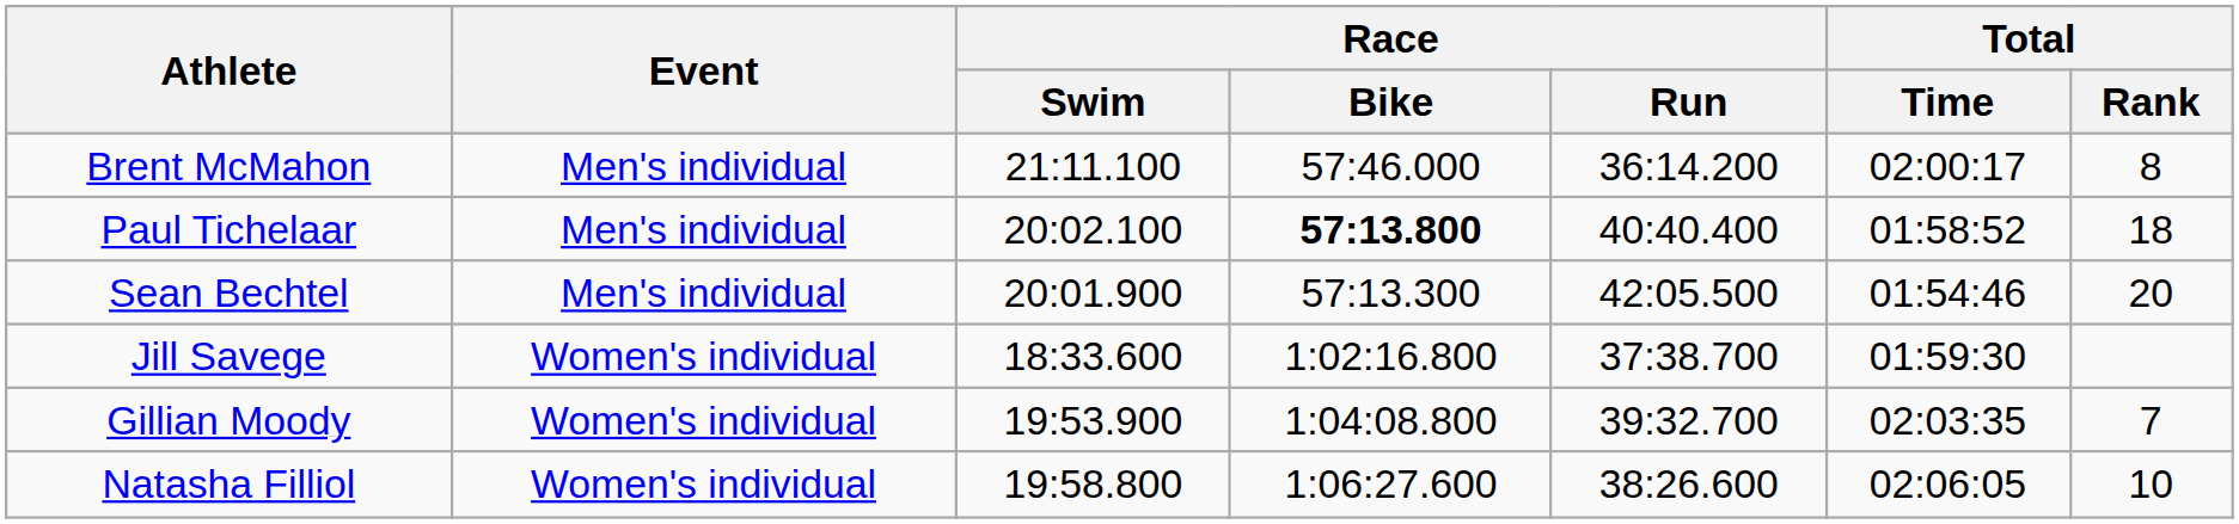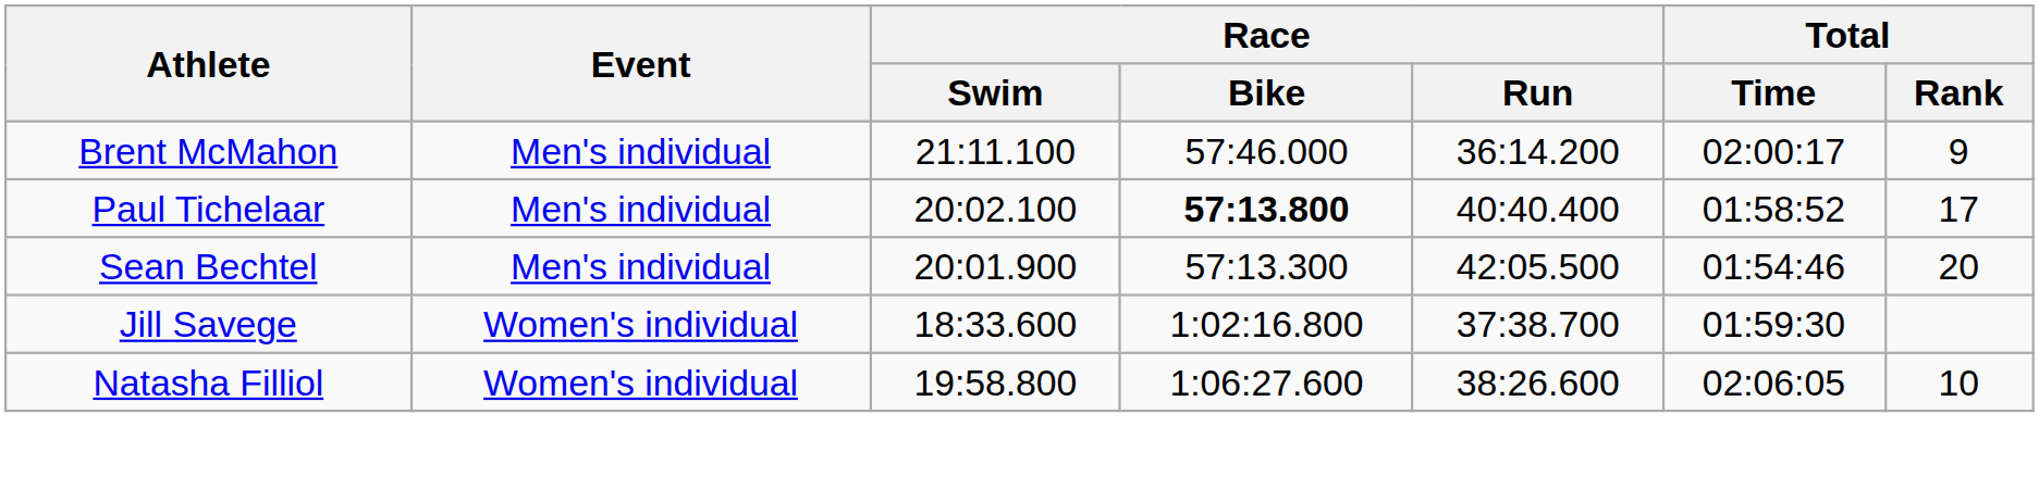 <table class="wikitable" style="font-size:95%; text-align:center;" width="95%">
 <tr>
 <th rowspan="2">Athlete</th>
 <th rowspan="2">Event</th>
 <th colspan="3">Race</th>
 <th colspan="2">Total</th>
 </tr>
 <tr>
 <th>Swim</th>
 <th>Bike</th>
 <th>Run</th>
 <th>Time</th>
 <th>Rank</th>
 </tr>
 <tr>
 <td width=20%><a href='#'>Brent McMahon</a></td>
 <td><a href='#'>Men's individual</a></td>
 <td>21:11.100</td>
 <td>57:46.000</td>
 <td>36:14.200</td>
 <td>02:00:17</td>
-<td>8</td>
+<td>9</td>
 </tr>
 <tr>
 <td width=20%><a href='#'>Paul Tichelaar</a></td>
 <td><a href='#'>Men's individual</a></td>
 <td>20:02.100</td>
 <td><strong>57:13.800</strong></td>
 <td>40:40.400</td>
 <td>01:58:52</td>
-<td>18</td>
+<td>17</td>
 </tr>
 <tr>
 <td width=20%><a href='#'>Sean Bechtel</a></td>
 <td><a href='#'>Men's individual</a></td>
 <td>20:01.900</td>
 <td>57:13.300</td>
 <td>42:05.500</td>
 <td>01:54:46</td>
 <td>20</td>
 </tr>
 <tr>
 <td width=20%><a href='#'>Jill Savege</a></td>
 <td><a href='#'>Women's individual</a></td>
 <td>18:33.600</td>
 <td>1:02:16.800</td>
 <td>37:38.700</td>
 <td>01:59:30</td>
 <td></td>
 </tr>
 <tr>
-<td width=20%><a href='#'>Gillian Moody</a></td>
-<td><a href='#'>Women's individual</a></td>
-<td>19:53.900</td>
-<td>1:04:08.800</td>
-<td>39:32.700</td>
-<td>02:03:35</td>
-<td>7</td>
-</tr>
-<tr>
 <td width=20%><a href='#'>Natasha Filliol</a></td>
 <td><a href='#'>Women's individual</a></td>
 <td>19:58.800</td>
 <td>1:06:27.600</td>
 <td>38:26.600</td>
 <td>02:06:05</td>
 <td>10</td>
 </tr>
 </table>
